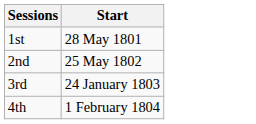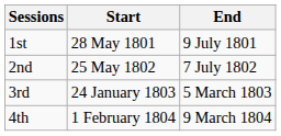 <table class="wikitable">
 <tr>
 <th>Sessions</th>
 <th>Start</th>
+<th>End</th>
 </tr>
 <tr>
 <td>1st</td>
 <td>28 May 1801</td>
+<td>9 July 1801</td>
 </tr>
 <tr>
 <td>2nd</td>
 <td>25 May 1802</td>
+<td>7 July 1802</td>
 </tr>
 <tr>
 <td>3rd</td>
 <td>24 January 1803</td>
+<td>5 March 1803</td>
 </tr>
 <tr>
 <td>4th</td>
 <td>1 February 1804</td>
+<td>9 March 1804</td>
 </tr>
 </table>
